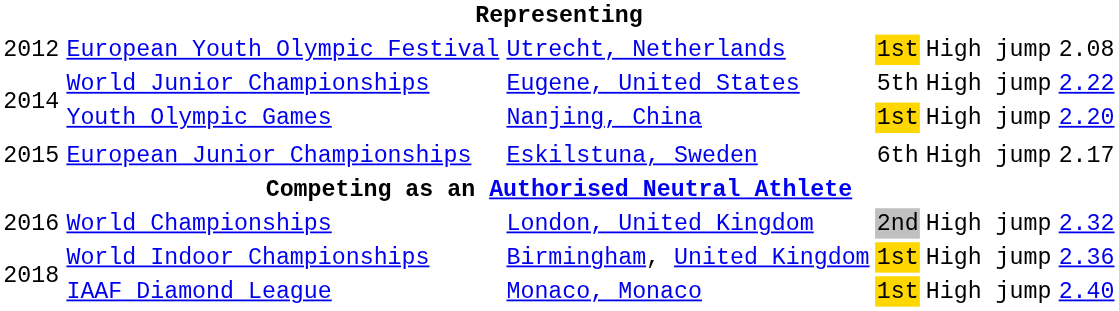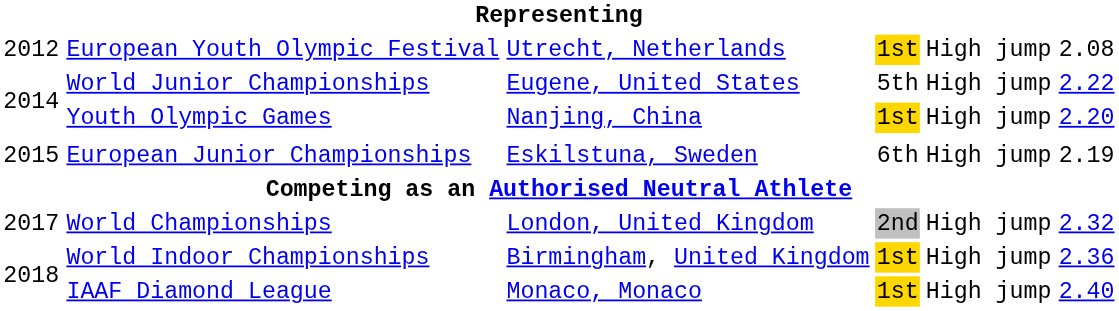 <table>
 <tr>
 <th colspan="6">Representing </th>
 </tr>
 <tr>
 <td>2012</td>
 <td><a href='#'>European Youth Olympic Festival</a></td>
 <td><a href='#'>Utrecht, Netherlands</a></td>
 <td bgcolor=gold>1st</td>
 <td>High jump</td>
 <td>2.08</td>
 </tr>
 <tr>
 <td rowspan=2>2014</td>
 <td><a href='#'>World Junior Championships</a></td>
 <td><a href='#'>Eugene, United States</a></td>
 <td>5th</td>
 <td>High jump</td>
 <td><a href='#'>2.22</a></td>
 </tr>
 <tr>
 <td><a href='#'>Youth Olympic Games</a></td>
 <td><a href='#'>Nanjing, China</a></td>
 <td bgcolor=gold>1st</td>
 <td>High jump</td>
 <td><a href='#'>2.20</a></td>
 </tr>
 <tr>
 </tr>
 <tr>
 <td>2015</td>
 <td><a href='#'>European Junior Championships</a></td>
 <td><a href='#'>Eskilstuna, Sweden</a></td>
 <td>6th</td>
 <td>High jump</td>
-<td>2.17</td>
+<td>2.19</td>
 </tr>
 <tr>
 <th colspan="6">Competing as an  <a href='#'>Authorised Neutral Athlete</a></th>
 </tr>
 <tr>
-<td>2016</td>
+<td>2017</td>
 <td><a href='#'>World Championships</a></td>
 <td><a href='#'>London, United Kingdom</a></td>
 <td bgcolor=silver>2nd</td>
 <td>High jump</td>
 <td><a href='#'>2.32</a></td>
 </tr>
 <tr>
 <td rowspan=2>2018</td>
 <td><a href='#'>World Indoor Championships</a></td>
 <td><a href='#'>Birmingham</a>, <a href='#'>United Kingdom</a></td>
 <td bgcolor=gold>1st</td>
 <td>High jump</td>
 <td><a href='#'>2.36</a></td>
 </tr>
 <tr>
 <td><a href='#'>IAAF Diamond League</a></td>
 <td><a href='#'>Monaco, Monaco</a></td>
 <td bgcolor=gold>1st</td>
 <td>High jump</td>
 <td><a href='#'>2.40</a></td>
 </tr>
 </table>
